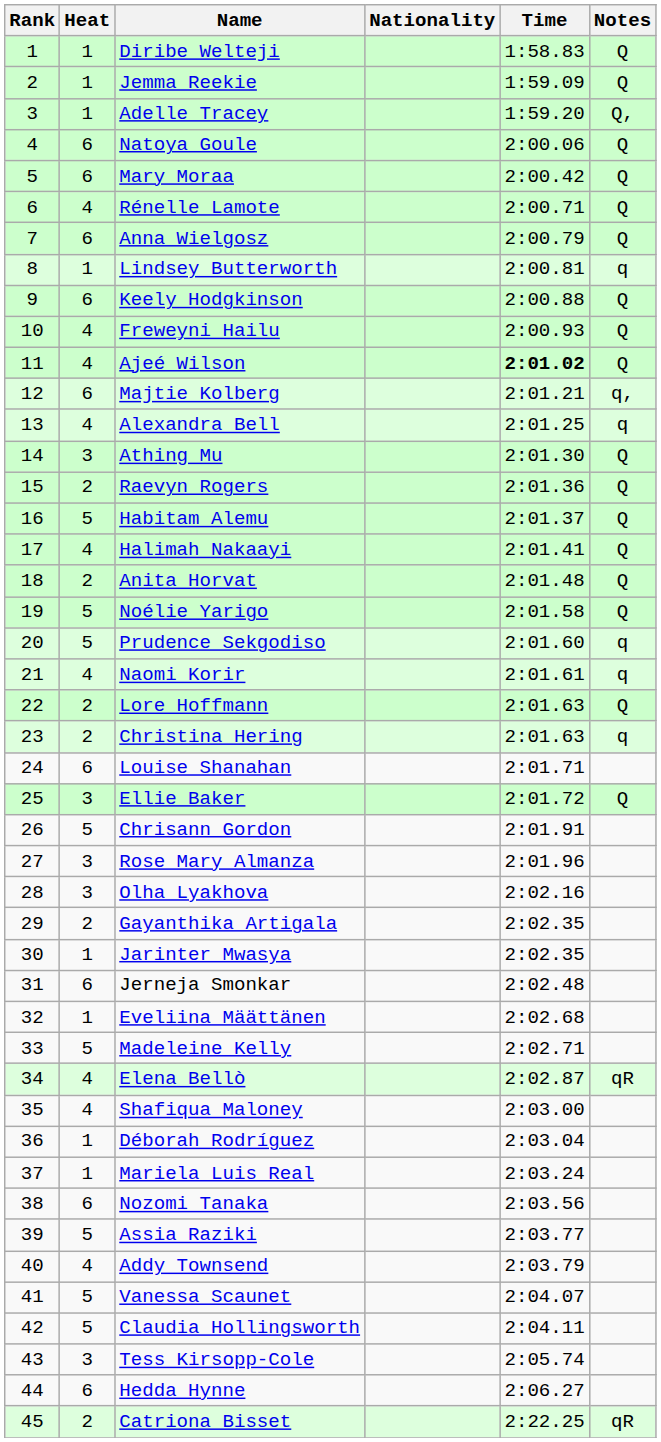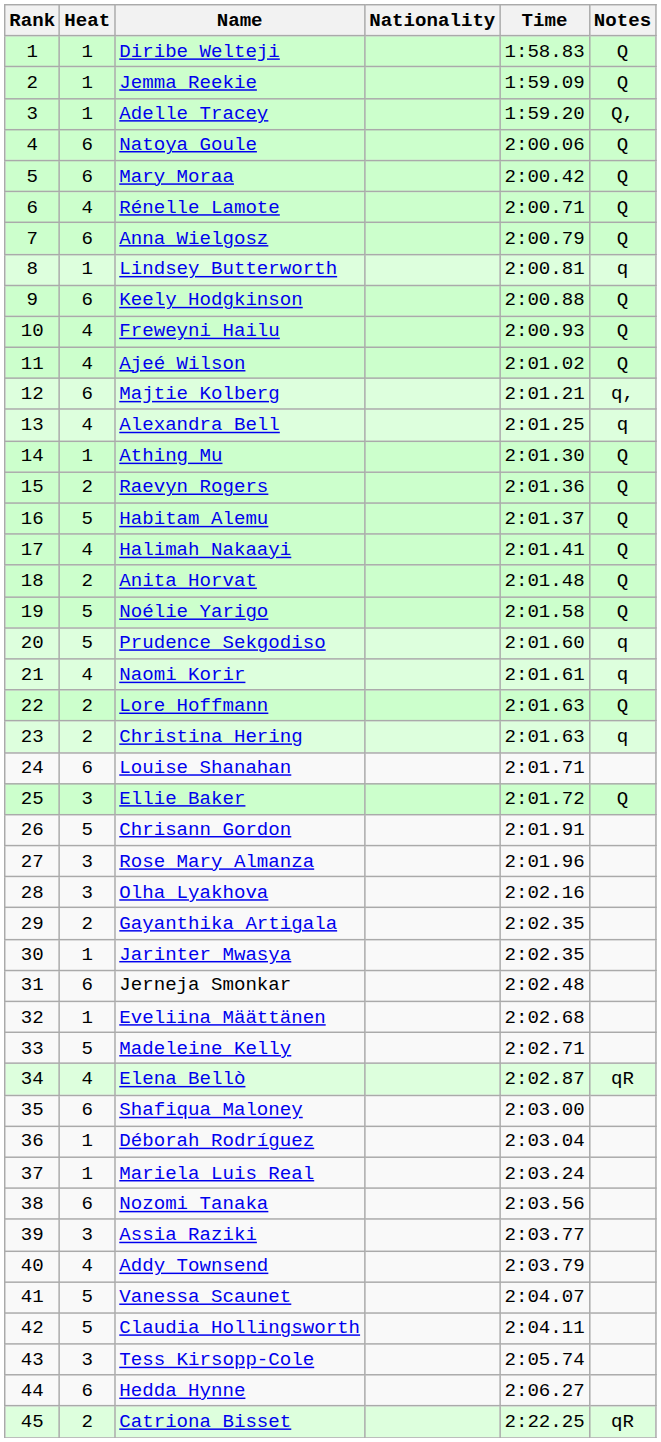 <table class="wikitable sortable" style="text-align:center">
 <tr>
 <th>Rank</th>
 <th>Heat</th>
 <th>Name</th>
 <th>Nationality</th>
 <th>Time</th>
 <th>Notes</th>
 </tr>
 <tr bgcolor=ccffcc>
 <td>1</td>
 <td>1</td>
 <td align=left><a href='#'>Diribe Welteji</a></td>
 <td align=left></td>
 <td>1:58.83</td>
 <td>Q</td>
 </tr>
 <tr bgcolor=ccffcc>
 <td>2</td>
 <td>1</td>
 <td align=left><a href='#'>Jemma Reekie</a></td>
 <td align=left></td>
 <td>1:59.09</td>
 <td>Q</td>
 </tr>
 <tr bgcolor=ccffcc>
 <td>3</td>
 <td>1</td>
 <td align=left><a href='#'>Adelle Tracey</a></td>
 <td align=left></td>
 <td>1:59.20</td>
 <td>Q, </td>
 </tr>
 <tr bgcolor=ccffcc>
 <td>4</td>
 <td>6</td>
 <td align=left><a href='#'>Natoya Goule</a></td>
 <td align=left></td>
 <td>2:00.06</td>
 <td>Q</td>
 </tr>
 <tr bgcolor=ccffcc>
 <td>5</td>
 <td>6</td>
 <td align=left><a href='#'>Mary Moraa</a></td>
 <td align=left></td>
 <td>2:00.42</td>
 <td>Q</td>
 </tr>
 <tr bgcolor=ccffcc>
 <td>6</td>
 <td>4</td>
 <td align=left><a href='#'>Rénelle Lamote</a></td>
 <td align=left></td>
 <td>2:00.71</td>
 <td>Q</td>
 </tr>
 <tr bgcolor=ccffcc>
 <td>7</td>
 <td>6</td>
 <td align=left><a href='#'>Anna Wielgosz</a></td>
 <td align=left></td>
 <td>2:00.79</td>
 <td>Q</td>
 </tr>
 <tr bgcolor=ddffdd>
 <td>8</td>
 <td>1</td>
 <td align=left><a href='#'>Lindsey Butterworth</a></td>
 <td align=left></td>
 <td>2:00.81</td>
 <td>q</td>
 </tr>
 <tr bgcolor=ccffcc>
 <td>9</td>
 <td>6</td>
 <td align=left><a href='#'>Keely Hodgkinson</a></td>
 <td align=left></td>
 <td>2:00.88</td>
 <td>Q</td>
 </tr>
 <tr bgcolor=ccffcc>
 <td>10</td>
 <td>4</td>
 <td align=left><a href='#'>Freweyni Hailu</a></td>
 <td align=left></td>
 <td>2:00.93</td>
 <td>Q</td>
 </tr>
 <tr bgcolor=ccffcc>
 <td>11</td>
 <td>4</td>
 <td align=left><a href='#'>Ajeé Wilson</a></td>
 <td align=left></td>
-<td><strong>2:01.02</strong></td>
+<td>2:01.02</td>
 <td>Q</td>
 </tr>
 <tr bgcolor=ddffdd>
 <td>12</td>
 <td>6</td>
 <td align=left><a href='#'>Majtie Kolberg</a></td>
 <td align=left></td>
 <td>2:01.21</td>
 <td>q, </td>
 </tr>
 <tr bgcolor=ddffdd>
 <td>13</td>
 <td>4</td>
 <td align=left><a href='#'>Alexandra Bell</a></td>
 <td align=left></td>
 <td>2:01.25</td>
 <td>q</td>
 </tr>
 <tr bgcolor=ccffcc>
 <td>14</td>
-<td>3</td>
+<td>1</td>
 <td align=left><a href='#'>Athing Mu</a></td>
 <td align=left></td>
 <td>2:01.30</td>
 <td>Q</td>
 </tr>
 <tr bgcolor=ccffcc>
 <td>15</td>
 <td>2</td>
 <td align=left><a href='#'>Raevyn Rogers</a></td>
 <td align=left></td>
 <td>2:01.36</td>
 <td>Q</td>
 </tr>
 <tr bgcolor=ccffcc>
 <td>16</td>
 <td>5</td>
 <td align=left><a href='#'>Habitam Alemu</a></td>
 <td align=left></td>
 <td>2:01.37</td>
 <td>Q</td>
 </tr>
 <tr bgcolor=ccffcc>
 <td>17</td>
 <td>4</td>
 <td align=left><a href='#'>Halimah Nakaayi</a></td>
 <td align=left></td>
 <td>2:01.41</td>
 <td>Q</td>
 </tr>
 <tr bgcolor=ccffcc>
 <td>18</td>
 <td>2</td>
 <td align=left><a href='#'>Anita Horvat</a></td>
 <td align=left></td>
 <td>2:01.48</td>
 <td>Q</td>
 </tr>
 <tr bgcolor=ccffcc>
 <td>19</td>
 <td>5</td>
 <td align=left><a href='#'>Noélie Yarigo</a></td>
 <td align=left></td>
 <td>2:01.58</td>
 <td>Q</td>
 </tr>
 <tr bgcolor=ddffdd>
 <td>20</td>
 <td>5</td>
 <td align=left><a href='#'>Prudence Sekgodiso</a></td>
 <td align=left></td>
 <td>2:01.60</td>
 <td>q</td>
 </tr>
 <tr bgcolor=ddffdd>
 <td>21</td>
 <td>4</td>
 <td align=left><a href='#'>Naomi Korir</a></td>
 <td align=left></td>
 <td>2:01.61</td>
 <td>q</td>
 </tr>
 <tr bgcolor=ccffcc>
 <td>22</td>
 <td>2</td>
 <td align=left><a href='#'>Lore Hoffmann</a></td>
 <td align=left></td>
 <td>2:01.63</td>
 <td>Q</td>
 </tr>
 <tr bgcolor=ddffdd>
 <td>23</td>
 <td>2</td>
 <td align=left><a href='#'>Christina Hering</a></td>
 <td align=left></td>
 <td>2:01.63</td>
 <td>q</td>
 </tr>
 <tr>
 <td>24</td>
 <td>6</td>
 <td align=left><a href='#'>Louise Shanahan</a></td>
 <td align=left></td>
 <td>2:01.71</td>
 <td></td>
 </tr>
 <tr bgcolor=ccffcc>
 <td>25</td>
 <td>3</td>
 <td align=left><a href='#'>Ellie Baker</a></td>
 <td align=left></td>
 <td>2:01.72</td>
 <td>Q</td>
 </tr>
 <tr>
 <td>26</td>
 <td>5</td>
 <td align=left><a href='#'>Chrisann Gordon</a></td>
 <td align=left></td>
 <td>2:01.91</td>
 <td></td>
 </tr>
 <tr>
 <td>27</td>
 <td>3</td>
 <td align=left><a href='#'>Rose Mary Almanza</a></td>
 <td align=left></td>
 <td>2:01.96</td>
 <td></td>
 </tr>
 <tr>
 <td>28</td>
 <td>3</td>
 <td align=left><a href='#'>Olha Lyakhova</a></td>
 <td align=left></td>
 <td>2:02.16</td>
 <td></td>
 </tr>
 <tr>
 <td>29</td>
 <td>2</td>
 <td align=left><a href='#'>Gayanthika Artigala</a></td>
 <td align=left></td>
 <td>2:02.35</td>
 <td></td>
 </tr>
 <tr>
 <td>30</td>
 <td>1</td>
 <td align=left><a href='#'>Jarinter Mwasya</a></td>
 <td align=left></td>
 <td>2:02.35</td>
 <td></td>
 </tr>
 <tr>
 <td>31</td>
 <td>6</td>
 <td align=left>Jerneja Smonkar</td>
 <td align=left></td>
 <td>2:02.48</td>
 <td></td>
 </tr>
 <tr>
 <td>32</td>
 <td>1</td>
 <td align=left><a href='#'>Eveliina Määttänen</a></td>
 <td align=left></td>
 <td>2:02.68</td>
 <td></td>
 </tr>
 <tr>
 <td>33</td>
 <td>5</td>
 <td align=left><a href='#'>Madeleine Kelly</a></td>
 <td align=left></td>
 <td>2:02.71</td>
 <td></td>
 </tr>
 <tr bgcolor=ddffdd>
 <td>34</td>
 <td>4</td>
 <td align=left><a href='#'>Elena Bellò</a></td>
 <td align=left></td>
 <td>2:02.87</td>
 <td>qR</td>
 </tr>
 <tr>
 <td>35</td>
-<td>4</td>
+<td>6</td>
 <td align=left><a href='#'>Shafiqua Maloney</a></td>
 <td align=left></td>
 <td>2:03.00</td>
 <td></td>
 </tr>
 <tr>
 <td>36</td>
 <td>1</td>
 <td align=left><a href='#'>Déborah Rodríguez</a></td>
 <td align=left></td>
 <td>2:03.04</td>
 <td></td>
 </tr>
 <tr>
 <td>37</td>
 <td>1</td>
 <td align=left><a href='#'>Mariela Luis Real</a></td>
 <td align=left></td>
 <td>2:03.24</td>
 <td></td>
 </tr>
 <tr>
 <td>38</td>
 <td>6</td>
 <td align=left><a href='#'>Nozomi Tanaka</a></td>
 <td align=left></td>
 <td>2:03.56</td>
 <td></td>
 </tr>
 <tr>
 <td>39</td>
-<td>5</td>
+<td>3</td>
 <td align=left><a href='#'>Assia Raziki</a></td>
 <td align=left></td>
 <td>2:03.77</td>
 <td></td>
 </tr>
 <tr>
 <td>40</td>
 <td>4</td>
 <td align=left><a href='#'>Addy Townsend</a></td>
 <td align=left></td>
 <td>2:03.79</td>
 <td></td>
 </tr>
 <tr>
 <td>41</td>
 <td>5</td>
 <td align=left><a href='#'>Vanessa Scaunet</a></td>
 <td align=left></td>
 <td>2:04.07</td>
 <td></td>
 </tr>
 <tr>
 <td>42</td>
 <td>5</td>
 <td align=left><a href='#'>Claudia Hollingsworth</a></td>
 <td align=left></td>
 <td>2:04.11</td>
 <td></td>
 </tr>
 <tr>
 <td>43</td>
 <td>3</td>
 <td align=left><a href='#'>Tess Kirsopp-Cole</a></td>
 <td align=left></td>
 <td>2:05.74</td>
 <td></td>
 </tr>
 <tr>
 <td>44</td>
 <td>6</td>
 <td align=left><a href='#'>Hedda Hynne</a></td>
 <td align=left></td>
 <td>2:06.27</td>
 <td></td>
 </tr>
 <tr bgcolor=ddffdd>
 <td>45</td>
 <td>2</td>
 <td align=left><a href='#'>Catriona Bisset</a></td>
 <td align=left></td>
 <td>2:22.25</td>
 <td>qR</td>
 </tr>
 </table>
